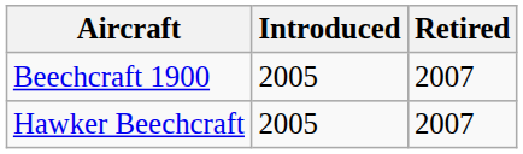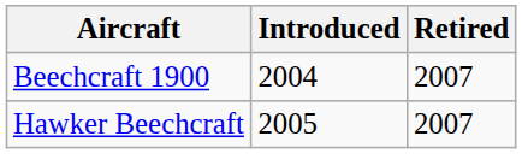 <table class="wikitable sortable" style="border-collapse:collapse;  margin: 1em auto;">
 <tr>
 <th>Aircraft</th>
 <th>Introduced</th>
 <th>Retired</th>
 </tr>
 <tr>
 <td><a href='#'>Beechcraft 1900</a></td>
-<td>2005</td>
+<td>2004</td>
 <td>2007</td>
 </tr>
 <tr>
 <td><a href='#'>Hawker Beechcraft</a></td>
 <td>2005</td>
 <td>2007</td>
 </tr>
 </table>
